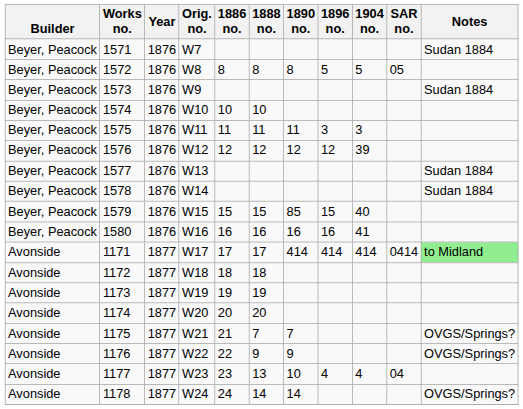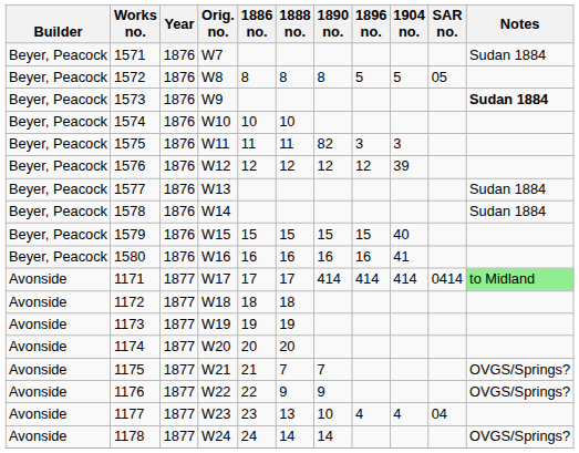 <table class="wikitable collapsible collapsed sortable" style="margin:0.5em auto; font-size:100%;">
 <tr>
 <th><br>Builder</th>
 <th>Works<br>no.</th>
 <th>Year<br></th>
 <th>Orig.<br>no.</th>
 <th>1886<br>no.</th>
 <th>1888<br>no.</th>
 <th>1890<br>no.</th>
 <th>1896<br>no.</th>
 <th>1904<br>no.</th>
 <th>SAR<br>no.</th>
 <th>Notes</th>
 </tr>
 <tr>
 <td>Beyer, Peacock</td>
 <td>1571</td>
 <td>1876</td>
 <td>W7</td>
 <td></td>
 <td></td>
 <td></td>
 <td></td>
 <td></td>
 <td></td>
 <td>Sudan 1884</td>
 </tr>
 <tr>
 <td>Beyer, Peacock</td>
 <td>1572</td>
 <td>1876</td>
 <td>W8</td>
 <td>8</td>
 <td>8</td>
 <td>8</td>
 <td>5</td>
 <td>5</td>
 <td>05</td>
 <td></td>
 </tr>
 <tr>
 <td>Beyer, Peacock</td>
 <td>1573</td>
 <td>1876</td>
 <td>W9</td>
 <td></td>
 <td></td>
 <td></td>
 <td></td>
 <td></td>
 <td></td>
-<td>Sudan 1884</td>
+<td><strong>Sudan 1884</strong></td>
 </tr>
 <tr>
 <td>Beyer, Peacock</td>
 <td>1574</td>
 <td>1876</td>
 <td>W10</td>
 <td>10</td>
 <td>10</td>
 <td></td>
 <td></td>
 <td></td>
 <td></td>
 <td></td>
 </tr>
 <tr>
 <td>Beyer, Peacock</td>
 <td>1575</td>
 <td>1876</td>
 <td>W11</td>
 <td>11</td>
 <td>11</td>
-<td>11</td>
+<td>82</td>
 <td>3</td>
 <td>3</td>
 <td></td>
 <td></td>
 </tr>
 <tr>
 <td>Beyer, Peacock</td>
 <td>1576</td>
 <td>1876</td>
 <td>W12</td>
 <td>12</td>
 <td>12</td>
 <td>12</td>
 <td>12</td>
 <td>39</td>
 <td></td>
 <td></td>
 </tr>
 <tr>
 <td>Beyer, Peacock</td>
 <td>1577</td>
 <td>1876</td>
 <td>W13</td>
 <td></td>
 <td></td>
 <td></td>
 <td></td>
 <td></td>
 <td></td>
 <td>Sudan 1884</td>
 </tr>
 <tr>
 <td>Beyer, Peacock</td>
 <td>1578</td>
 <td>1876</td>
 <td>W14</td>
 <td></td>
 <td></td>
 <td></td>
 <td></td>
 <td></td>
 <td></td>
 <td>Sudan 1884</td>
 </tr>
 <tr>
 <td>Beyer, Peacock</td>
 <td>1579</td>
 <td>1876</td>
 <td>W15</td>
 <td>15</td>
 <td>15</td>
-<td>85</td>
+<td>15</td>
 <td>15</td>
 <td>40</td>
 <td></td>
 <td></td>
 </tr>
 <tr>
 <td>Beyer, Peacock</td>
 <td>1580</td>
 <td>1876</td>
 <td>W16</td>
 <td>16</td>
 <td>16</td>
 <td>16</td>
 <td>16</td>
 <td>41</td>
 <td></td>
 <td></td>
 </tr>
 <tr>
 <td>Avonside</td>
 <td>1171</td>
 <td>1877</td>
 <td>W17</td>
 <td>17</td>
 <td>17</td>
 <td>414</td>
 <td>414</td>
 <td>414</td>
 <td>0414</td>
 <td style="background: lightgreen;">to Midland</td>
 </tr>
 <tr>
 <td>Avonside</td>
 <td>1172</td>
 <td>1877</td>
 <td>W18</td>
 <td>18</td>
 <td>18</td>
 <td></td>
 <td></td>
 <td></td>
 <td></td>
 <td></td>
 </tr>
 <tr>
 <td>Avonside</td>
 <td>1173</td>
 <td>1877</td>
 <td>W19</td>
 <td>19</td>
 <td>19</td>
 <td></td>
 <td></td>
 <td></td>
 <td></td>
 <td></td>
 </tr>
 <tr>
 <td>Avonside</td>
 <td>1174</td>
 <td>1877</td>
 <td>W20</td>
 <td>20</td>
 <td>20</td>
 <td></td>
 <td></td>
 <td></td>
 <td></td>
 <td></td>
 </tr>
 <tr>
 <td>Avonside</td>
 <td>1175</td>
 <td>1877</td>
 <td>W21</td>
 <td>21</td>
 <td>7</td>
 <td>7</td>
 <td></td>
 <td></td>
 <td></td>
 <td>OVGS/Springs?</td>
 </tr>
 <tr>
 <td>Avonside</td>
 <td>1176</td>
 <td>1877</td>
 <td>W22</td>
 <td>22</td>
 <td>9</td>
 <td>9</td>
 <td></td>
 <td></td>
 <td></td>
 <td>OVGS/Springs?</td>
 </tr>
 <tr>
 <td>Avonside</td>
 <td>1177</td>
 <td>1877</td>
 <td>W23</td>
 <td>23</td>
 <td>13</td>
 <td>10</td>
 <td>4</td>
 <td>4</td>
 <td>04</td>
 <td></td>
 </tr>
 <tr>
 <td>Avonside</td>
 <td>1178</td>
 <td>1877</td>
 <td>W24</td>
 <td>24</td>
 <td>14</td>
 <td>14</td>
 <td></td>
 <td></td>
 <td></td>
 <td>OVGS/Springs?</td>
 </tr>
 <tr>
 </tr>
 </table>
